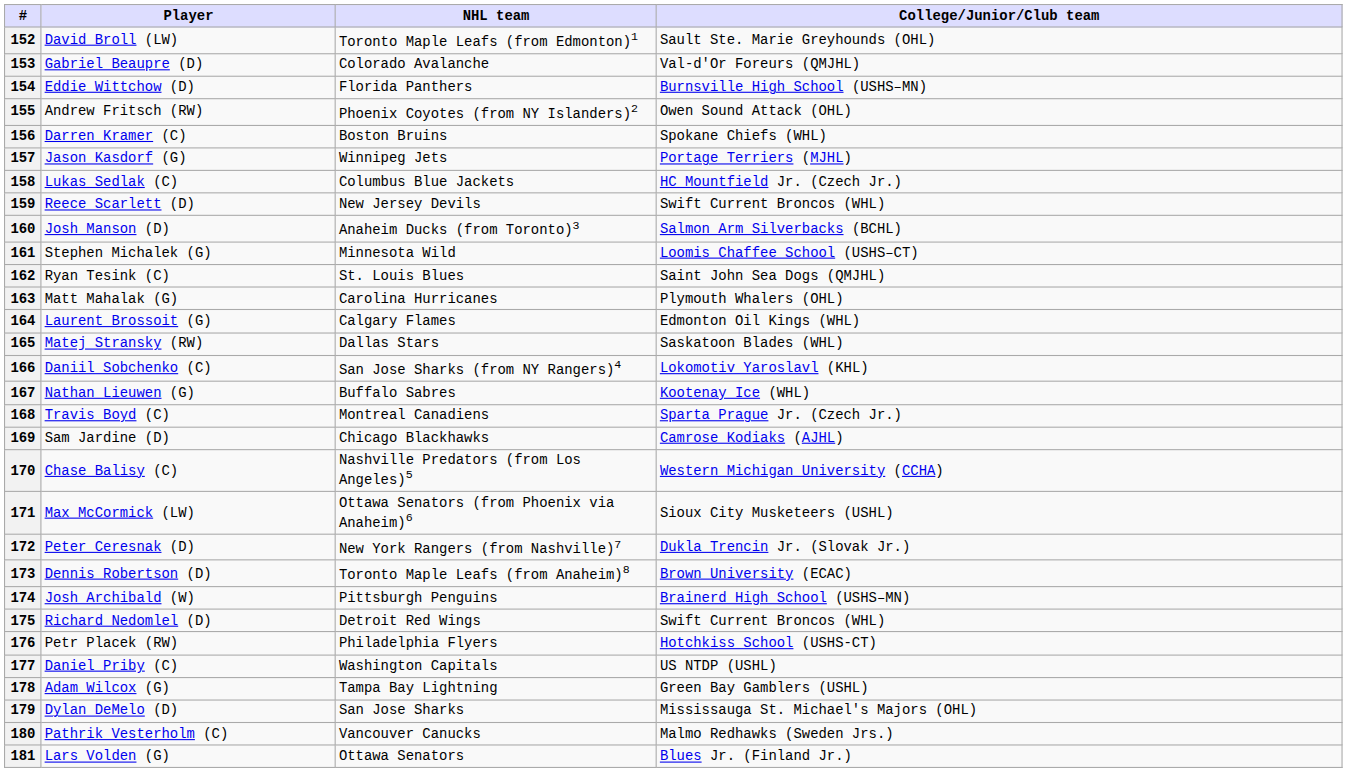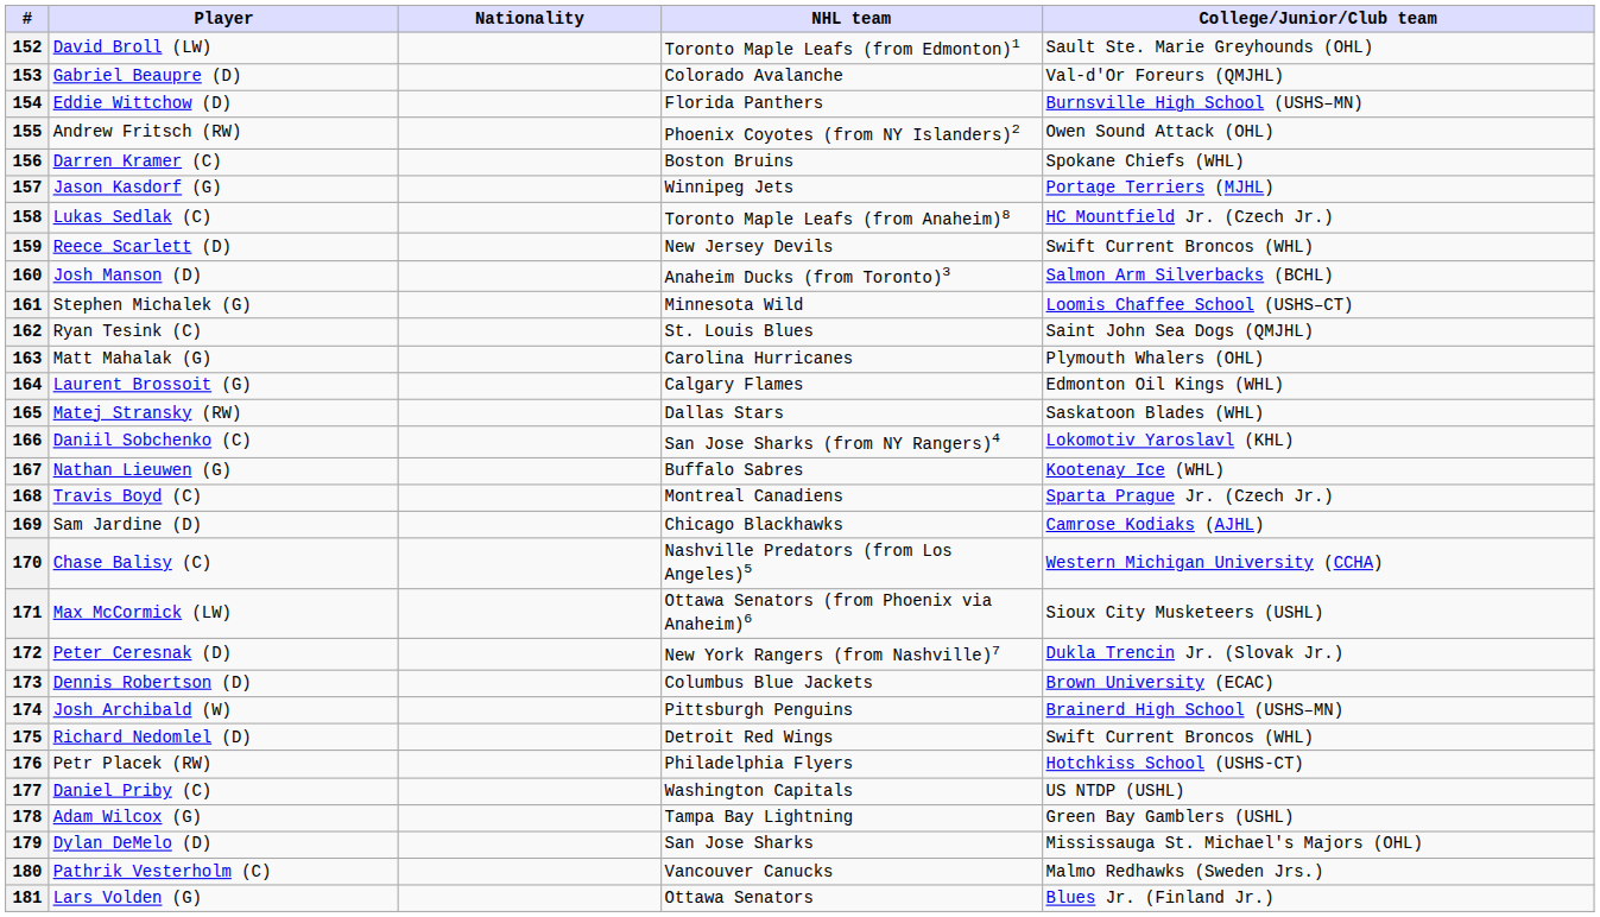 <table class="wikitable">
 <tr>
 <th style="background:#ddf; width:2.75%;">#</th>
 <th style="background:#ddf; width:22.0%;">Player</th>
+<th style="background:#ddf; width:16.5%;">Nationality</th>
 <th style="background:#ddf; width:24.0%;">NHL team</th>
 <th style="background:#ddf; width:100.0%;">College/Junior/Club team</th>
 </tr>
 <tr>
 <th>152</th>
 <td><a href='#'>David Broll</a> (LW)</td>
+<td></td>
 <td>Toronto Maple Leafs (from Edmonton)<sup>1</sup></td>
 <td>Sault Ste. Marie Greyhounds (OHL)</td>
 </tr>
 <tr>
 <th>153</th>
 <td><a href='#'>Gabriel Beaupre</a> (D)</td>
+<td></td>
 <td>Colorado Avalanche</td>
 <td>Val-d'Or Foreurs (QMJHL)</td>
 </tr>
 <tr>
 <th>154</th>
 <td><a href='#'>Eddie Wittchow</a> (D)</td>
+<td></td>
 <td>Florida Panthers</td>
 <td><a href='#'>Burnsville High School</a> (USHS–MN)</td>
 </tr>
 <tr>
 <th>155</th>
 <td>Andrew Fritsch (RW)</td>
+<td></td>
 <td>Phoenix Coyotes (from NY Islanders)<sup>2</sup></td>
 <td>Owen Sound Attack (OHL)</td>
 </tr>
 <tr>
 <th>156</th>
 <td><a href='#'>Darren Kramer</a> (C)</td>
+<td></td>
 <td>Boston Bruins</td>
 <td>Spokane Chiefs (WHL)</td>
 </tr>
 <tr>
 <th>157</th>
 <td><a href='#'>Jason Kasdorf</a> (G)</td>
+<td></td>
 <td>Winnipeg Jets</td>
 <td><a href='#'>Portage Terriers</a> (<a href='#'>MJHL</a>)</td>
 </tr>
 <tr>
 <th>158</th>
 <td><a href='#'>Lukas Sedlak</a> (C)</td>
-<td>Columbus Blue Jackets</td>
+<td></td>
+<td>Toronto Maple Leafs (from Anaheim)<sup>8</sup></td>
 <td><a href='#'>HC Mountfield</a> Jr. (Czech Jr.)</td>
 </tr>
 <tr>
 <th>159</th>
 <td><a href='#'>Reece Scarlett</a> (D)</td>
+<td></td>
 <td>New Jersey Devils</td>
 <td>Swift Current Broncos (WHL)</td>
 </tr>
 <tr>
 <th>160</th>
 <td><a href='#'>Josh Manson</a> (D)</td>
+<td></td>
 <td>Anaheim Ducks (from Toronto)<sup>3</sup></td>
 <td><a href='#'>Salmon Arm Silverbacks</a> (BCHL)</td>
 </tr>
 <tr>
 <th>161</th>
 <td>Stephen Michalek (G)</td>
+<td></td>
 <td>Minnesota Wild</td>
 <td><a href='#'>Loomis Chaffee School</a> (USHS–CT)</td>
 </tr>
 <tr>
 <th>162</th>
 <td>Ryan Tesink (C)</td>
+<td></td>
 <td>St. Louis Blues</td>
 <td>Saint John Sea Dogs (QMJHL)</td>
 </tr>
 <tr>
 <th>163</th>
 <td>Matt Mahalak (G)</td>
+<td></td>
 <td>Carolina Hurricanes</td>
 <td>Plymouth Whalers (OHL)</td>
 </tr>
 <tr>
 <th>164</th>
 <td><a href='#'>Laurent Brossoit</a> (G)</td>
+<td></td>
 <td>Calgary Flames</td>
 <td>Edmonton Oil Kings (WHL)</td>
 </tr>
 <tr>
 <th>165</th>
 <td><a href='#'>Matej Stransky</a> (RW)</td>
+<td></td>
 <td>Dallas Stars</td>
 <td>Saskatoon Blades (WHL)</td>
 </tr>
 <tr>
 <th>166</th>
 <td><a href='#'>Daniil Sobchenko</a> (C)</td>
+<td></td>
 <td>San Jose Sharks (from NY Rangers)<sup>4</sup></td>
 <td><a href='#'>Lokomotiv Yaroslavl</a> (KHL)</td>
 </tr>
 <tr>
 <th>167</th>
 <td><a href='#'>Nathan Lieuwen</a> (G)</td>
+<td></td>
 <td>Buffalo Sabres</td>
 <td><a href='#'>Kootenay Ice</a> (WHL)</td>
 </tr>
 <tr>
 <th>168</th>
 <td><a href='#'>Travis Boyd</a> (C)</td>
+<td></td>
 <td>Montreal Canadiens</td>
 <td><a href='#'>Sparta Prague</a> Jr. (Czech Jr.)</td>
 </tr>
 <tr>
 <th>169</th>
 <td>Sam Jardine (D)</td>
+<td></td>
 <td>Chicago Blackhawks</td>
 <td><a href='#'>Camrose Kodiaks</a> (<a href='#'>AJHL</a>)</td>
 </tr>
 <tr>
 <th>170</th>
 <td><a href='#'>Chase Balisy</a> (C)</td>
+<td></td>
 <td>Nashville Predators (from Los Angeles)<sup>5</sup></td>
 <td><a href='#'>Western Michigan University</a> (<a href='#'>CCHA</a>)</td>
 </tr>
 <tr>
 <th>171</th>
 <td><a href='#'>Max McCormick</a> (LW)</td>
+<td></td>
 <td>Ottawa Senators (from Phoenix via Anaheim)<sup>6</sup></td>
 <td>Sioux City Musketeers (USHL)</td>
 </tr>
 <tr>
 <th>172</th>
 <td><a href='#'>Peter Ceresnak</a> (D)</td>
+<td></td>
 <td>New York Rangers (from Nashville)<sup>7</sup></td>
 <td><a href='#'>Dukla Trencin</a> Jr. (Slovak Jr.)</td>
 </tr>
 <tr>
 <th>173</th>
 <td><a href='#'>Dennis Robertson</a> (D)</td>
-<td>Toronto Maple Leafs (from Anaheim)<sup>8</sup></td>
+<td></td>
+<td>Columbus Blue Jackets</td>
 <td><a href='#'>Brown University</a> (ECAC)</td>
 </tr>
 <tr>
 <th>174</th>
 <td><a href='#'>Josh Archibald</a> (W)</td>
+<td></td>
 <td>Pittsburgh Penguins</td>
 <td><a href='#'>Brainerd High School</a> (USHS–MN)</td>
 </tr>
 <tr>
 <th>175</th>
 <td><a href='#'>Richard Nedomlel</a> (D)</td>
+<td></td>
 <td>Detroit Red Wings</td>
 <td>Swift Current Broncos (WHL)</td>
 </tr>
 <tr>
 <th>176</th>
 <td>Petr Placek (RW)</td>
+<td></td>
 <td>Philadelphia Flyers</td>
 <td><a href='#'>Hotchkiss School</a> (USHS-CT)</td>
 </tr>
 <tr>
 <th>177</th>
 <td><a href='#'>Daniel Priby</a> (C)</td>
+<td></td>
 <td>Washington Capitals</td>
 <td>US NTDP (USHL)</td>
 </tr>
 <tr>
 <th>178</th>
 <td><a href='#'>Adam Wilcox</a> (G)</td>
+<td></td>
 <td>Tampa Bay Lightning</td>
 <td>Green Bay Gamblers (USHL)</td>
 </tr>
 <tr>
 <th>179</th>
 <td><a href='#'>Dylan DeMelo</a> (D)</td>
+<td></td>
 <td>San Jose Sharks</td>
 <td>Mississauga St. Michael's Majors (OHL)</td>
 </tr>
 <tr>
 <th>180</th>
 <td><a href='#'>Pathrik Vesterholm</a> (C)</td>
+<td></td>
 <td>Vancouver Canucks</td>
 <td>Malmo Redhawks (Sweden Jrs.)</td>
 </tr>
 <tr>
 <th>181</th>
 <td><a href='#'>Lars Volden</a> (G)</td>
+<td></td>
 <td>Ottawa Senators</td>
 <td><a href='#'>Blues</a> Jr. (Finland Jr.)</td>
 </tr>
 </table>
